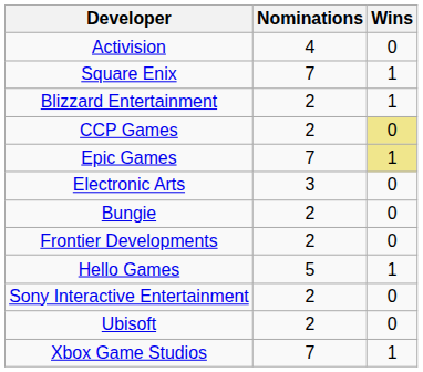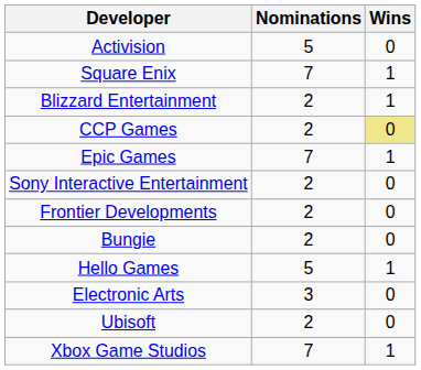 <table class="wikitable sortable plainrowheaders" style="text-align:center">
 <tr>
 <th scope="col">Developer</th>
 <th scope="col">Nominations</th>
 <th scope="col">Wins</th>
 </tr>
 <tr>
 <td><a href='#'>Activision</a></td>
-<td>4</td>
+<td>5</td>
 <td>0</td>
 </tr>
 <tr>
 <td><a href='#'>Square Enix</a></td>
 <td>7</td>
 <td>1</td>
 </tr>
 <tr>
 <td><a href='#'>Blizzard Entertainment</a></td>
 <td>2</td>
 <td>1</td>
 </tr>
 <tr>
 <td><a href='#'>CCP Games</a></td>
 <td>2</td>
 <td style="background: khaki;">0</td>
 </tr>
 <tr>
 <td><a href='#'>Epic Games</a></td>
 <td>7</td>
-<td style="background: khaki;">1</td>
+<td>1</td>
 </tr>
 <tr>
-<td><a href='#'>Electronic Arts</a></td>
-<td>3</td>
-<td>0</td>
-</tr>
-<tr>
-<td><a href='#'>Bungie</a></td>
+<td><a href='#'>Sony Interactive Entertainment</a></td>
 <td>2</td>
 <td>0</td>
 </tr>
 <tr>
 <td><a href='#'>Frontier Developments</a></td>
 <td>2</td>
 <td>0</td>
 </tr>
 <tr>
+<td><a href='#'>Bungie</a></td>
+<td>2</td>
+<td>0</td>
+</tr>
+<tr>
 <td><a href='#'>Hello Games</a></td>
 <td>5</td>
 <td>1</td>
 </tr>
 <tr>
-<td><a href='#'>Sony Interactive Entertainment</a></td>
-<td>2</td>
+<td><a href='#'>Electronic Arts</a></td>
+<td>3</td>
 <td>0</td>
 </tr>
 <tr>
 <td><a href='#'>Ubisoft</a></td>
 <td>2</td>
 <td>0</td>
 </tr>
 <tr>
 <td><a href='#'>Xbox Game Studios</a></td>
 <td>7</td>
 <td>1</td>
 </tr>
 </table>
